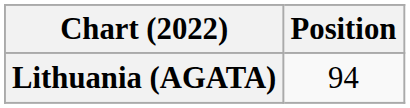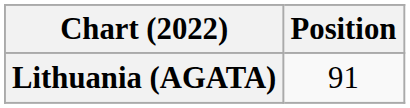 <table class="wikitable plainrowheaders" style="text-align:center">
 <tr>
 <th scope="col">Chart (2022)</th>
 <th scope="col">Position</th>
 </tr>
 <tr>
 <th scope="row">Lithuania (AGATA)</th>
-<td>94</td>
+<td>91</td>
 </tr>
 </table>
